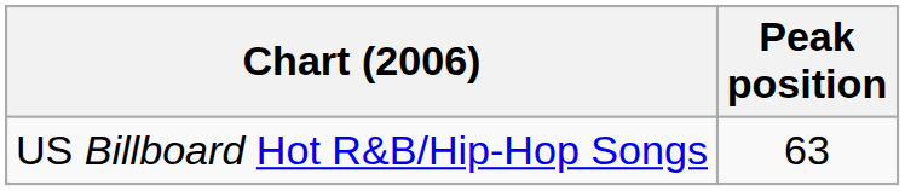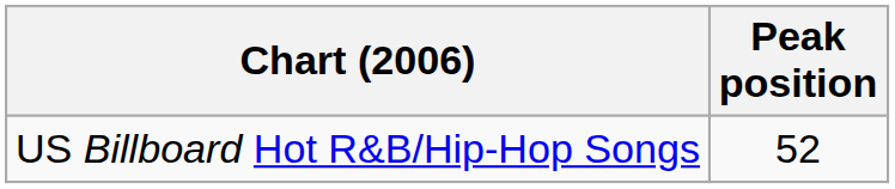 <table class="wikitable">
 <tr>
 <th>Chart (2006)</th>
 <th>Peak<br>position</th>
 </tr>
 <tr>
 <td>US <em>Billboard</em> <a href='#'>Hot R&B/Hip-Hop Songs</a></td>
-<td align="center">63</td>
+<td align="center">52</td>
 </tr>
 </table>
